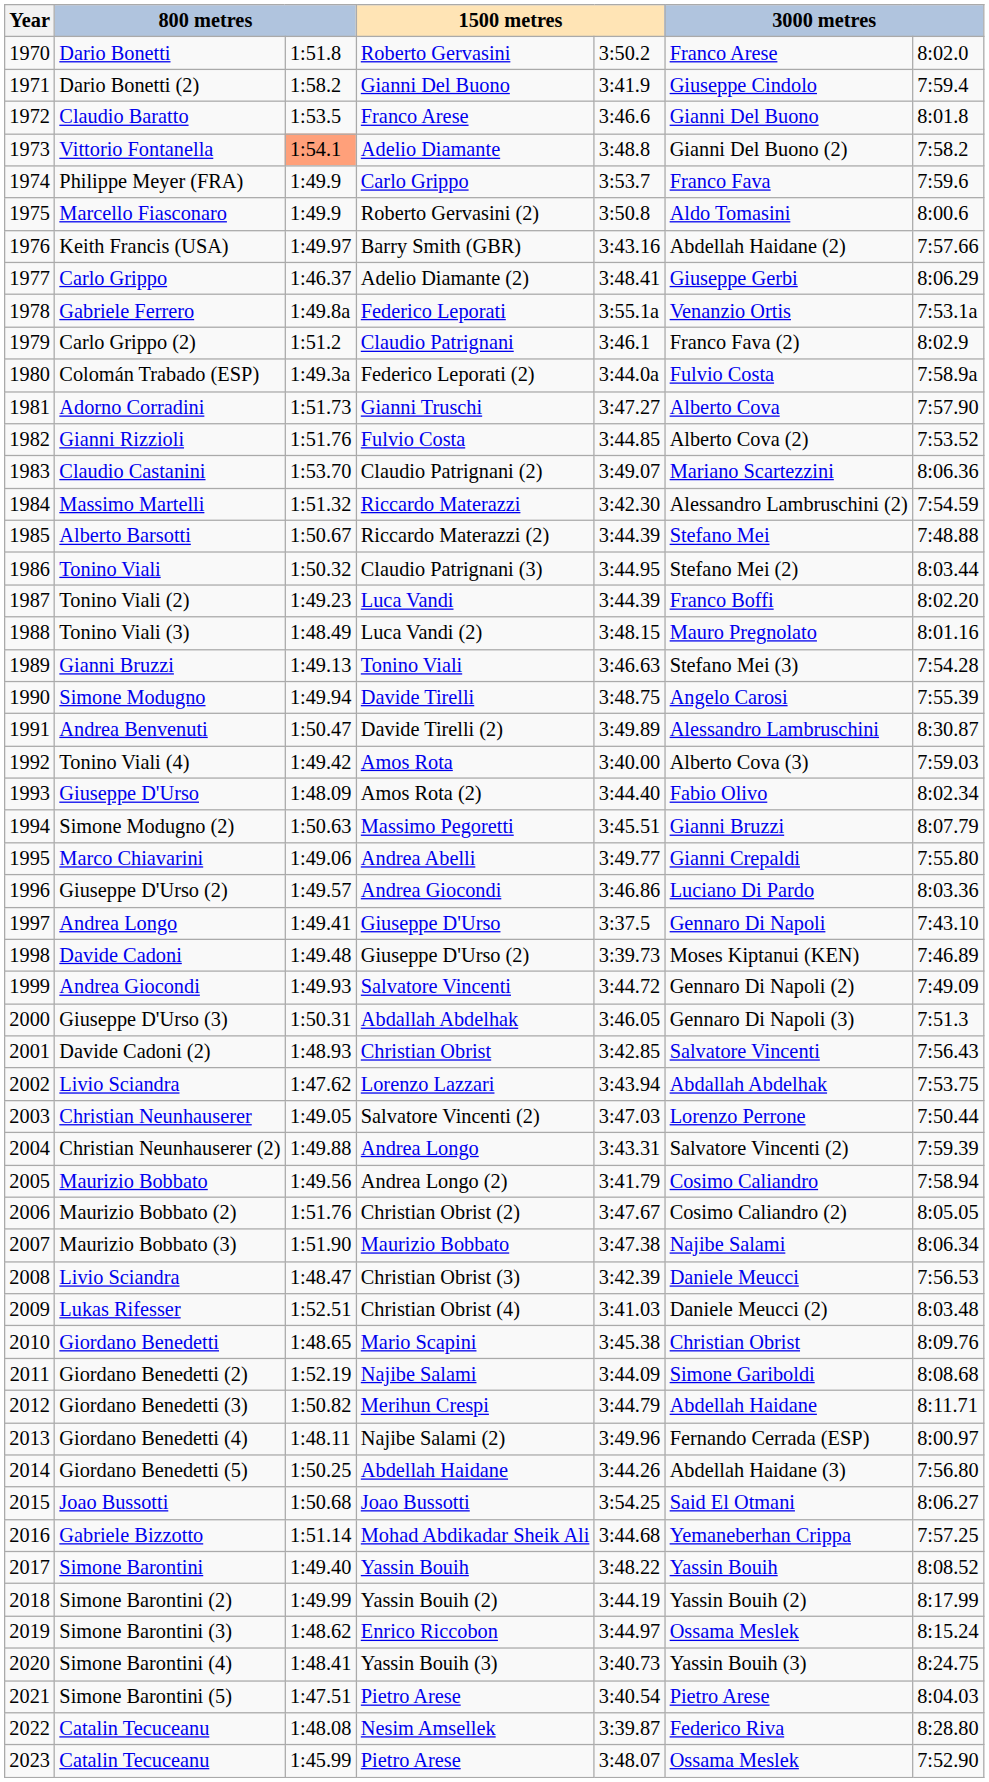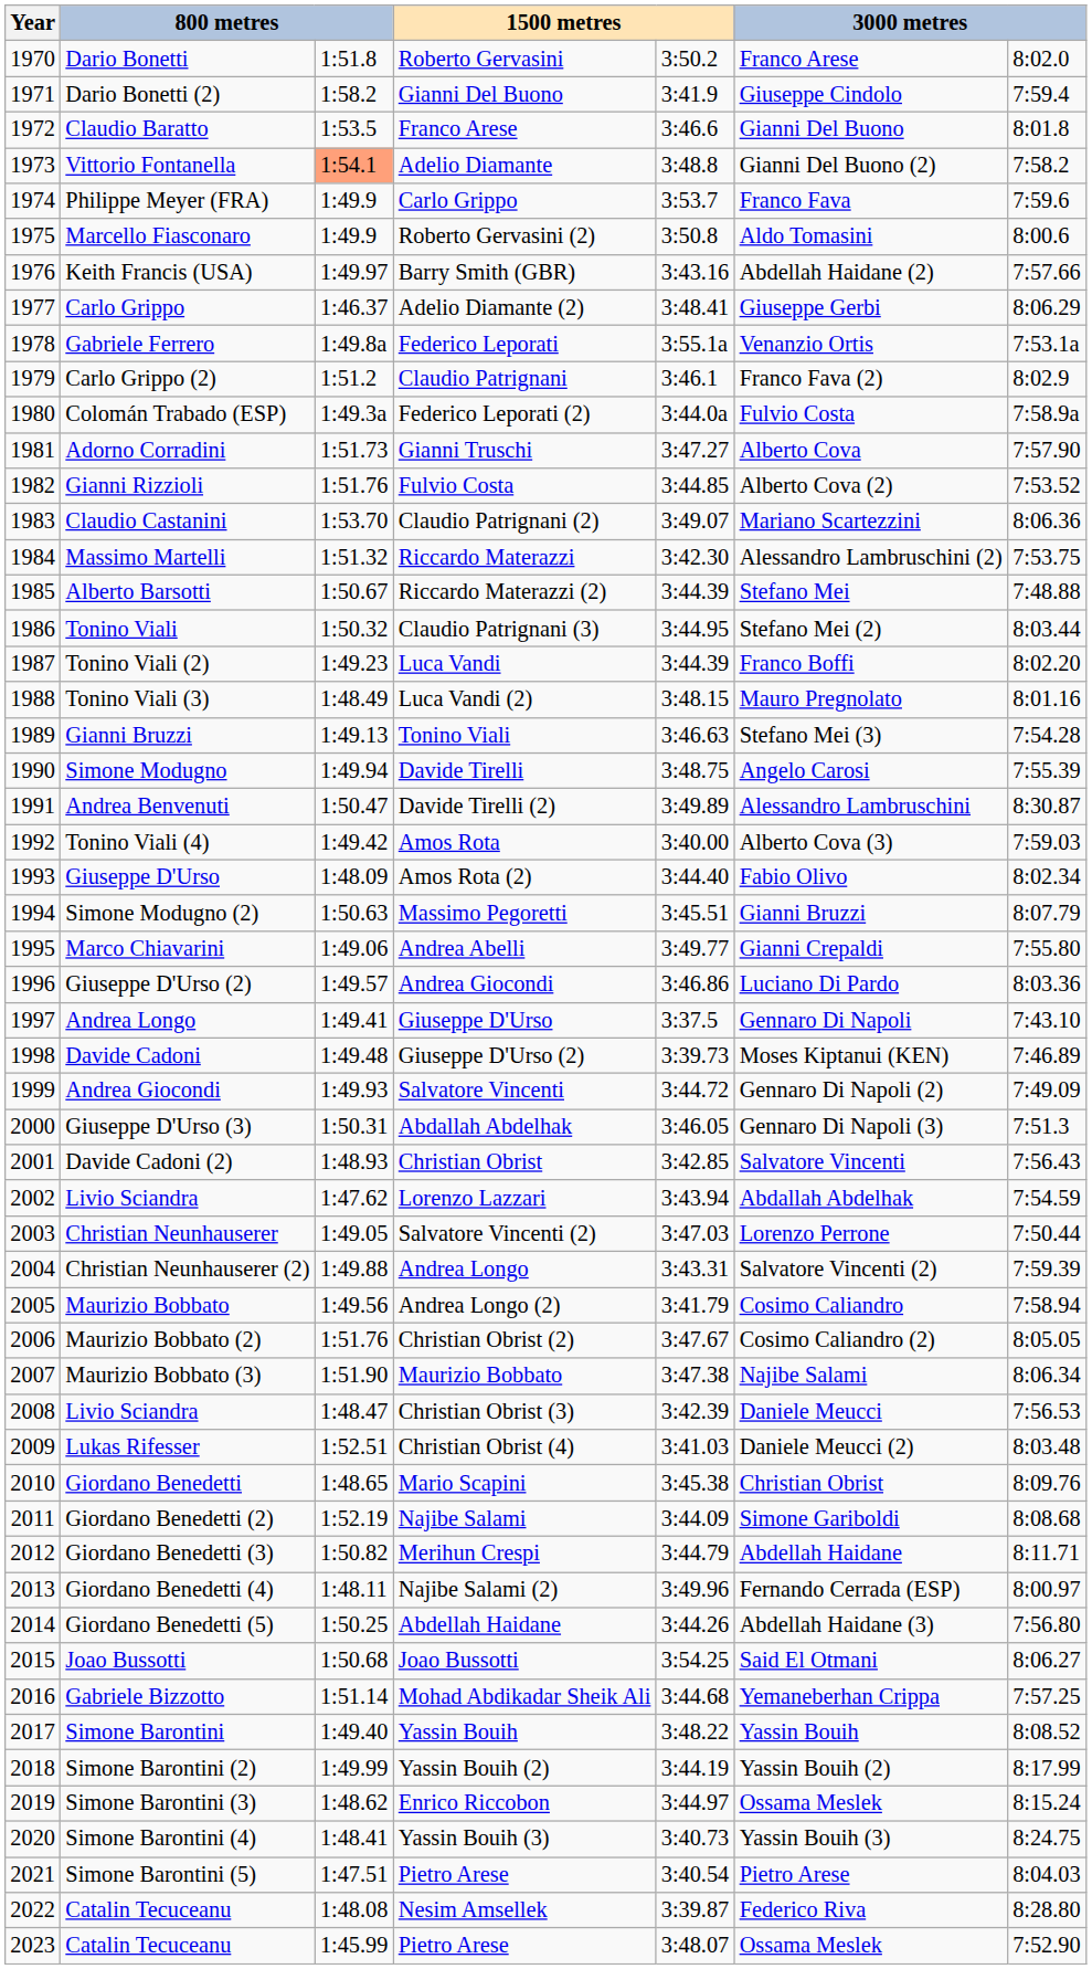 <table class="wikitable">
 <tr>
 <th>Year</th>
 <th colspan=2 style="background:lightsteelblue;">800 metres</th>
 <th colspan=2 style="background:moccasin;">1500 metres</th>
 <th colspan=2 style="background:lightsteelblue;">3000 metres</th>
 </tr>
 <tr>
 <td align=center>1970</td>
 <td><a href='#'>Dario Bonetti</a></td>
 <td>1:51.8</td>
 <td><a href='#'>Roberto Gervasini</a></td>
 <td>3:50.2</td>
 <td><a href='#'>Franco Arese</a></td>
 <td>8:02.0</td>
 </tr>
 <tr>
 <td align=center>1971</td>
 <td>Dario Bonetti (2)</td>
 <td>1:58.2</td>
 <td><a href='#'>Gianni Del Buono</a></td>
 <td>3:41.9</td>
 <td><a href='#'>Giuseppe Cindolo</a></td>
 <td>7:59.4</td>
 </tr>
 <tr>
 <td align=center>1972</td>
 <td><a href='#'>Claudio Baratto</a></td>
 <td>1:53.5</td>
 <td><a href='#'>Franco Arese</a></td>
 <td>3:46.6</td>
 <td><a href='#'>Gianni Del Buono</a></td>
 <td>8:01.8</td>
 </tr>
 <tr>
 <td align=center>1973</td>
 <td><a href='#'>Vittorio Fontanella</a></td>
 <td style="background: lightsalmon;">1:54.1</td>
 <td><a href='#'>Adelio Diamante</a></td>
 <td>3:48.8</td>
 <td>Gianni Del Buono (2)</td>
 <td>7:58.2</td>
 </tr>
 <tr>
 <td align=center>1974</td>
 <td>Philippe Meyer (FRA)</td>
 <td>1:49.9</td>
 <td><a href='#'>Carlo Grippo</a></td>
 <td>3:53.7</td>
 <td><a href='#'>Franco Fava</a></td>
 <td>7:59.6</td>
 </tr>
 <tr>
 <td align=center>1975</td>
 <td><a href='#'>Marcello Fiasconaro</a></td>
 <td>1:49.9</td>
 <td>Roberto Gervasini (2)</td>
 <td>3:50.8</td>
 <td><a href='#'>Aldo Tomasini</a></td>
 <td>8:00.6</td>
 </tr>
 <tr>
 <td align=center>1976</td>
 <td>Keith Francis (USA)</td>
 <td>1:49.97</td>
 <td>Barry Smith (GBR)</td>
 <td>3:43.16</td>
 <td>Abdellah Haidane (2)</td>
 <td>7:57.66</td>
 </tr>
 <tr>
 <td align=center>1977</td>
 <td><a href='#'>Carlo Grippo</a></td>
 <td>1:46.37</td>
 <td>Adelio Diamante (2)</td>
 <td>3:48.41</td>
 <td><a href='#'>Giuseppe Gerbi</a></td>
 <td>8:06.29</td>
 </tr>
 <tr>
 <td align=center>1978</td>
 <td><a href='#'>Gabriele Ferrero</a></td>
 <td>1:49.8a</td>
 <td><a href='#'>Federico Leporati</a></td>
 <td>3:55.1a</td>
 <td><a href='#'>Venanzio Ortis</a></td>
 <td>7:53.1a</td>
 </tr>
 <tr>
 <td align=center>1979</td>
 <td>Carlo Grippo (2)</td>
 <td>1:51.2</td>
 <td><a href='#'>Claudio Patrignani</a></td>
 <td>3:46.1</td>
 <td>Franco Fava (2)</td>
 <td>8:02.9</td>
 </tr>
 <tr>
 <td align=center>1980</td>
 <td>Colomán Trabado (ESP)</td>
 <td>1:49.3a</td>
 <td>Federico Leporati (2)</td>
 <td>3:44.0a</td>
 <td><a href='#'>Fulvio Costa</a></td>
 <td>7:58.9a</td>
 </tr>
 <tr>
 <td align=center>1981</td>
 <td><a href='#'>Adorno Corradini</a></td>
 <td>1:51.73</td>
 <td><a href='#'>Gianni Truschi</a></td>
 <td>3:47.27</td>
 <td><a href='#'>Alberto Cova</a></td>
 <td>7:57.90</td>
 </tr>
 <tr>
 <td align=center>1982</td>
 <td><a href='#'>Gianni Rizzioli</a></td>
 <td>1:51.76</td>
 <td><a href='#'>Fulvio Costa</a></td>
 <td>3:44.85</td>
 <td>Alberto Cova (2)</td>
 <td>7:53.52</td>
 </tr>
 <tr>
 <td align=center>1983</td>
 <td><a href='#'>Claudio Castanini</a></td>
 <td>1:53.70</td>
 <td>Claudio Patrignani (2)</td>
 <td>3:49.07</td>
 <td><a href='#'>Mariano Scartezzini</a></td>
 <td>8:06.36</td>
 </tr>
 <tr>
 <td align=center>1984</td>
 <td><a href='#'>Massimo Martelli</a></td>
 <td>1:51.32</td>
 <td><a href='#'>Riccardo Materazzi</a></td>
 <td>3:42.30</td>
 <td>Alessandro Lambruschini (2)</td>
-<td>7:54.59</td>
+<td>7:53.75</td>
 </tr>
 <tr>
 <td align=center>1985</td>
 <td><a href='#'>Alberto Barsotti</a></td>
 <td>1:50.67</td>
 <td>Riccardo Materazzi (2)</td>
 <td>3:44.39</td>
 <td><a href='#'>Stefano Mei</a></td>
 <td>7:48.88</td>
 </tr>
 <tr>
 <td align=center>1986</td>
 <td><a href='#'>Tonino Viali</a></td>
 <td>1:50.32</td>
 <td>Claudio Patrignani (3)</td>
 <td>3:44.95</td>
 <td>Stefano Mei (2)</td>
 <td>8:03.44</td>
 </tr>
 <tr>
 <td align=center>1987</td>
 <td>Tonino Viali (2)</td>
 <td>1:49.23</td>
 <td><a href='#'>Luca Vandi</a></td>
 <td>3:44.39</td>
 <td><a href='#'>Franco Boffi</a></td>
 <td>8:02.20</td>
 </tr>
 <tr>
 <td align=center>1988</td>
 <td>Tonino Viali (3)</td>
 <td>1:48.49</td>
 <td>Luca Vandi (2)</td>
 <td>3:48.15</td>
 <td><a href='#'>Mauro Pregnolato</a></td>
 <td>8:01.16</td>
 </tr>
 <tr>
 <td align=center>1989</td>
 <td><a href='#'>Gianni Bruzzi</a></td>
 <td>1:49.13</td>
 <td><a href='#'>Tonino Viali</a></td>
 <td>3:46.63</td>
 <td>Stefano Mei (3)</td>
 <td>7:54.28</td>
 </tr>
 <tr>
 <td align=center>1990</td>
 <td><a href='#'>Simone Modugno</a></td>
 <td>1:49.94</td>
 <td><a href='#'>Davide Tirelli</a></td>
 <td>3:48.75</td>
 <td><a href='#'>Angelo Carosi</a></td>
 <td>7:55.39</td>
 </tr>
 <tr>
 <td align=center>1991</td>
 <td><a href='#'>Andrea Benvenuti</a></td>
 <td>1:50.47</td>
 <td>Davide Tirelli (2)</td>
 <td>3:49.89</td>
 <td><a href='#'>Alessandro Lambruschini</a></td>
 <td>8:30.87</td>
 </tr>
 <tr>
 <td align=center>1992</td>
 <td>Tonino Viali (4)</td>
 <td>1:49.42</td>
 <td><a href='#'>Amos Rota</a></td>
 <td>3:40.00</td>
 <td>Alberto Cova (3)</td>
 <td>7:59.03</td>
 </tr>
 <tr>
 <td align=center>1993</td>
 <td><a href='#'>Giuseppe D'Urso</a></td>
 <td>1:48.09</td>
 <td>Amos Rota (2)</td>
 <td>3:44.40</td>
 <td><a href='#'>Fabio Olivo</a></td>
 <td>8:02.34</td>
 </tr>
 <tr>
 <td align=center>1994</td>
 <td>Simone Modugno (2)</td>
 <td>1:50.63</td>
 <td><a href='#'>Massimo Pegoretti</a></td>
 <td>3:45.51</td>
 <td><a href='#'>Gianni Bruzzi</a></td>
 <td>8:07.79</td>
 </tr>
 <tr>
 <td align=center>1995</td>
 <td><a href='#'>Marco Chiavarini</a></td>
 <td>1:49.06</td>
 <td><a href='#'>Andrea Abelli</a></td>
 <td>3:49.77</td>
 <td><a href='#'>Gianni Crepaldi</a></td>
 <td>7:55.80</td>
 </tr>
 <tr>
 <td align=center>1996</td>
 <td>Giuseppe D'Urso (2)</td>
 <td>1:49.57</td>
 <td><a href='#'>Andrea Giocondi</a></td>
 <td>3:46.86</td>
 <td><a href='#'>Luciano Di Pardo</a></td>
 <td>8:03.36</td>
 </tr>
 <tr>
 <td align=center>1997</td>
 <td><a href='#'>Andrea Longo</a></td>
 <td>1:49.41</td>
 <td><a href='#'>Giuseppe D'Urso</a></td>
 <td>3:37.5</td>
 <td><a href='#'>Gennaro Di Napoli</a></td>
 <td>7:43.10</td>
 </tr>
 <tr>
 <td align=center>1998</td>
 <td><a href='#'>Davide Cadoni</a></td>
 <td>1:49.48</td>
 <td>Giuseppe D'Urso (2)</td>
 <td>3:39.73</td>
 <td>Moses Kiptanui (KEN)</td>
 <td>7:46.89</td>
 </tr>
 <tr>
 <td align=center>1999</td>
 <td><a href='#'>Andrea Giocondi</a></td>
 <td>1:49.93</td>
 <td><a href='#'>Salvatore Vincenti</a></td>
 <td>3:44.72</td>
 <td>Gennaro Di Napoli (2)</td>
 <td>7:49.09</td>
 </tr>
 <tr>
 <td align=center>2000</td>
 <td>Giuseppe D'Urso (3)</td>
 <td>1:50.31</td>
 <td><a href='#'>Abdallah Abdelhak</a></td>
 <td>3:46.05</td>
 <td>Gennaro Di Napoli (3)</td>
 <td>7:51.3</td>
 </tr>
 <tr>
 <td align=center>2001</td>
 <td>Davide Cadoni (2)</td>
 <td>1:48.93</td>
 <td><a href='#'>Christian Obrist</a></td>
 <td>3:42.85</td>
 <td><a href='#'>Salvatore Vincenti</a></td>
 <td>7:56.43</td>
 </tr>
 <tr>
 <td align=center>2002</td>
 <td><a href='#'>Livio Sciandra</a></td>
 <td>1:47.62</td>
 <td><a href='#'>Lorenzo Lazzari</a></td>
 <td>3:43.94</td>
 <td><a href='#'>Abdallah Abdelhak</a></td>
-<td>7:53.75</td>
+<td>7:54.59</td>
 </tr>
 <tr>
 <td align=center>2003</td>
 <td><a href='#'>Christian Neunhauserer</a></td>
 <td>1:49.05</td>
 <td>Salvatore Vincenti (2)</td>
 <td>3:47.03</td>
 <td><a href='#'>Lorenzo Perrone</a></td>
 <td>7:50.44</td>
 </tr>
 <tr>
 <td align=center>2004</td>
 <td>Christian Neunhauserer (2)</td>
 <td>1:49.88</td>
 <td><a href='#'>Andrea Longo</a></td>
 <td>3:43.31</td>
 <td>Salvatore Vincenti (2)</td>
 <td>7:59.39</td>
 </tr>
 <tr>
 <td align=center>2005</td>
 <td><a href='#'>Maurizio Bobbato</a></td>
 <td>1:49.56</td>
 <td>Andrea Longo (2)</td>
 <td>3:41.79</td>
 <td><a href='#'>Cosimo Caliandro</a></td>
 <td>7:58.94</td>
 </tr>
 <tr>
 <td align=center>2006</td>
 <td>Maurizio Bobbato (2)</td>
 <td>1:51.76</td>
 <td>Christian Obrist (2)</td>
 <td>3:47.67</td>
 <td>Cosimo Caliandro (2)</td>
 <td>8:05.05</td>
 </tr>
 <tr>
 <td align=center>2007</td>
 <td>Maurizio Bobbato (3)</td>
 <td>1:51.90</td>
 <td><a href='#'>Maurizio Bobbato</a></td>
 <td>3:47.38</td>
 <td><a href='#'>Najibe Salami</a></td>
 <td>8:06.34</td>
 </tr>
 <tr>
 <td align=center>2008</td>
 <td><a href='#'>Livio Sciandra</a></td>
 <td>1:48.47</td>
 <td>Christian Obrist (3)</td>
 <td>3:42.39</td>
 <td><a href='#'>Daniele Meucci</a></td>
 <td>7:56.53</td>
 </tr>
 <tr>
 <td align=center>2009</td>
 <td><a href='#'>Lukas Rifesser</a></td>
 <td>1:52.51</td>
 <td>Christian Obrist (4)</td>
 <td>3:41.03</td>
 <td>Daniele Meucci (2)</td>
 <td>8:03.48</td>
 </tr>
 <tr>
 <td align=center>2010</td>
 <td><a href='#'>Giordano Benedetti</a></td>
 <td>1:48.65</td>
 <td><a href='#'>Mario Scapini</a></td>
 <td>3:45.38</td>
 <td><a href='#'>Christian Obrist</a></td>
 <td>8:09.76</td>
 </tr>
 <tr>
 <td align=center>2011</td>
 <td>Giordano Benedetti (2)</td>
 <td>1:52.19</td>
 <td><a href='#'>Najibe Salami</a></td>
 <td>3:44.09</td>
 <td><a href='#'>Simone Gariboldi</a></td>
 <td>8:08.68</td>
 </tr>
 <tr>
 <td align=center>2012</td>
 <td>Giordano Benedetti (3)</td>
 <td>1:50.82</td>
 <td><a href='#'>Merihun Crespi</a></td>
 <td>3:44.79</td>
 <td><a href='#'>Abdellah Haidane</a></td>
 <td>8:11.71</td>
 </tr>
 <tr>
 <td align=center>2013</td>
 <td>Giordano Benedetti (4)</td>
 <td>1:48.11</td>
 <td>Najibe Salami (2)</td>
 <td>3:49.96</td>
 <td>Fernando Cerrada (ESP)</td>
 <td>8:00.97</td>
 </tr>
 <tr>
 <td align=center>2014</td>
 <td>Giordano Benedetti (5)</td>
 <td>1:50.25</td>
 <td><a href='#'>Abdellah Haidane</a></td>
 <td>3:44.26</td>
 <td>Abdellah Haidane (3)</td>
 <td>7:56.80</td>
 </tr>
 <tr>
 <td align=center>2015</td>
 <td><a href='#'>Joao Bussotti</a></td>
 <td>1:50.68</td>
 <td><a href='#'>Joao Bussotti</a></td>
 <td>3:54.25</td>
 <td><a href='#'>Said El Otmani</a></td>
 <td>8:06.27</td>
 </tr>
 <tr>
 <td align=center>2016</td>
 <td><a href='#'>Gabriele Bizzotto</a></td>
 <td>1:51.14</td>
 <td><a href='#'>Mohad Abdikadar Sheik Ali</a></td>
 <td>3:44.68</td>
 <td><a href='#'>Yemaneberhan Crippa</a></td>
 <td>7:57.25</td>
 </tr>
 <tr>
 <td align=center>2017</td>
 <td><a href='#'>Simone Barontini</a></td>
 <td>1:49.40</td>
 <td><a href='#'>Yassin Bouih</a></td>
 <td>3:48.22</td>
 <td><a href='#'>Yassin Bouih</a></td>
 <td>8:08.52</td>
 </tr>
 <tr>
 <td align=center>2018</td>
 <td>Simone Barontini (2)</td>
 <td>1:49.99</td>
 <td>Yassin Bouih (2)</td>
 <td>3:44.19</td>
 <td>Yassin Bouih (2)</td>
 <td>8:17.99</td>
 </tr>
 <tr>
 <td align=center>2019</td>
 <td>Simone Barontini (3)</td>
 <td>1:48.62</td>
 <td><a href='#'>Enrico Riccobon</a></td>
 <td>3:44.97</td>
 <td><a href='#'>Ossama Meslek</a></td>
 <td>8:15.24</td>
 </tr>
 <tr>
 <td align=center>2020</td>
 <td>Simone Barontini (4)</td>
 <td>1:48.41</td>
 <td>Yassin Bouih (3)</td>
 <td>3:40.73</td>
 <td>Yassin Bouih (3)</td>
 <td>8:24.75</td>
 </tr>
 <tr>
 <td align=center>2021</td>
 <td>Simone Barontini (5)</td>
 <td>1:47.51</td>
 <td><a href='#'>Pietro Arese</a></td>
 <td>3:40.54</td>
 <td><a href='#'>Pietro Arese</a></td>
 <td>8:04.03</td>
 </tr>
 <tr>
 <td align=center>2022</td>
 <td><a href='#'>Catalin Tecuceanu</a></td>
 <td>1:48.08</td>
 <td><a href='#'>Nesim Amsellek</a></td>
 <td>3:39.87</td>
 <td><a href='#'>Federico Riva</a></td>
 <td>8:28.80</td>
 </tr>
 <tr>
 <td align=center>2023</td>
 <td><a href='#'>Catalin Tecuceanu</a></td>
 <td>1:45.99</td>
 <td><a href='#'>Pietro Arese</a></td>
 <td>3:48.07</td>
 <td><a href='#'>Ossama Meslek</a></td>
 <td>7:52.90</td>
 </tr>
 </table>
